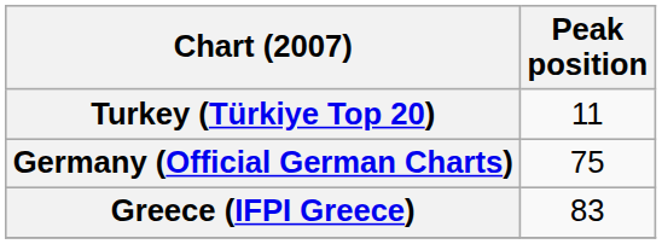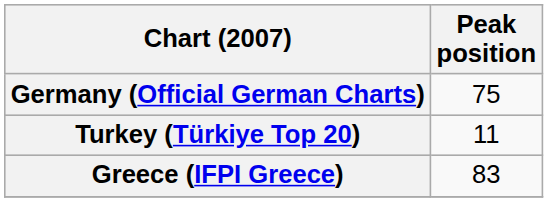 <table class="wikitable sortable plainrowheaders">
 <tr>
 <th align="left">Chart (2007)<br></th>
 <th style="text-align:center;">Peak<br>position<br></th>
 </tr>
 <tr>
+<th scope="row">Germany (<a href='#'>Official German Charts</a>)</th>
+<td style="text-align:center;">75</td>
+</tr>
+<tr>
 <th scope="row">Turkey (<a href='#'>Türkiye Top 20</a>)</th>
 <td style="text-align:center;">11</td>
-</tr>
-<tr>
-<th scope="row">Germany (<a href='#'>Official German Charts</a>)</th>
-<td style="text-align:center;">75</td>
 </tr>
 <tr>
 <th scope="row">Greece (<a href='#'>IFPI Greece</a>)</th>
 <td align="center">83</td>
 </tr>
 <tr>
 </tr>
 </table>
